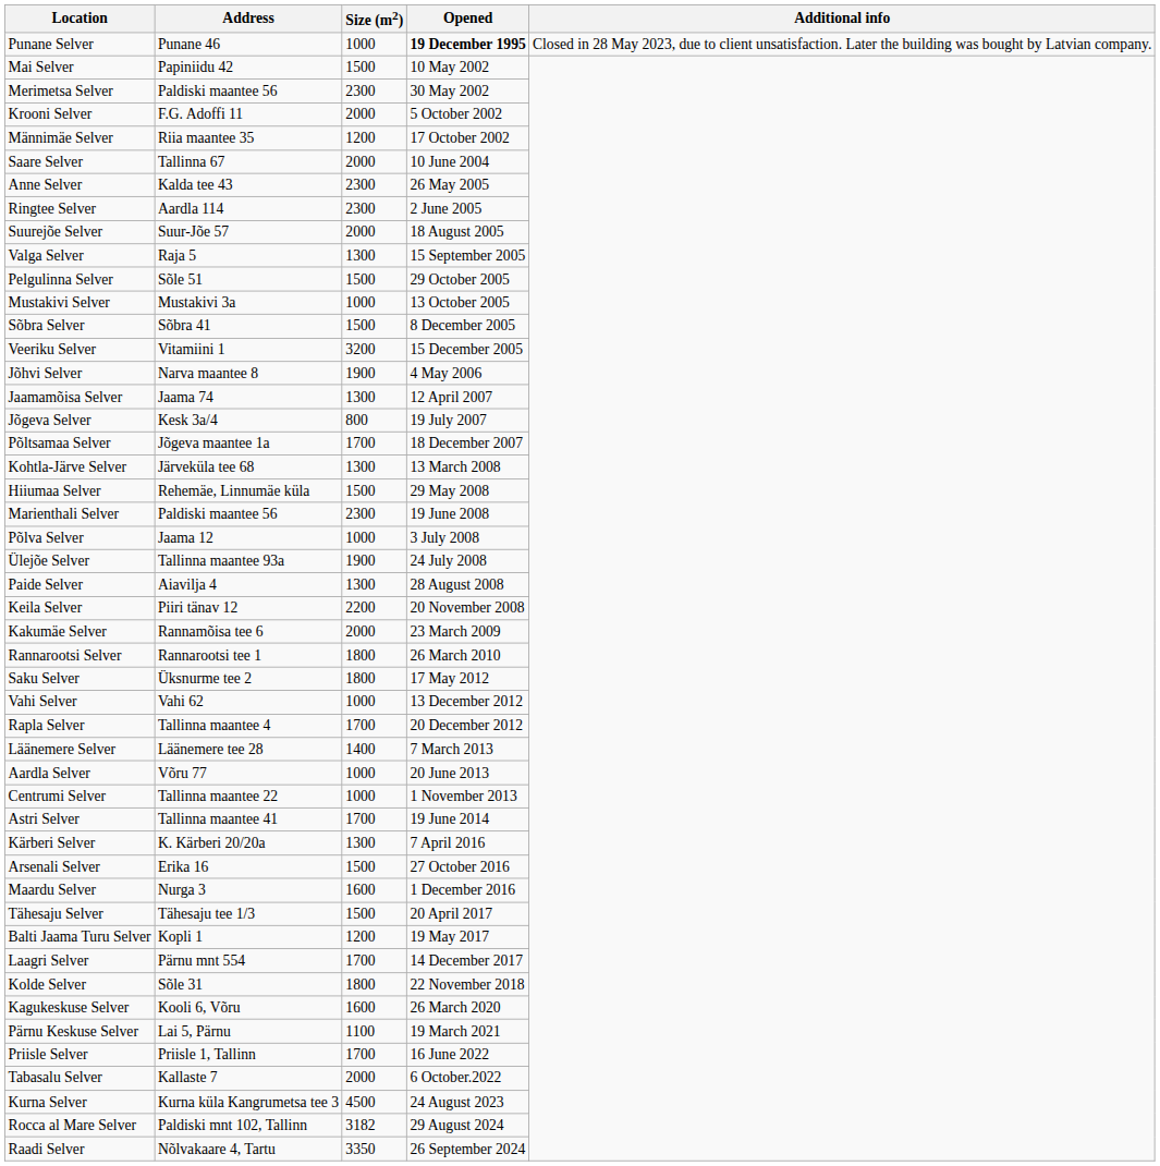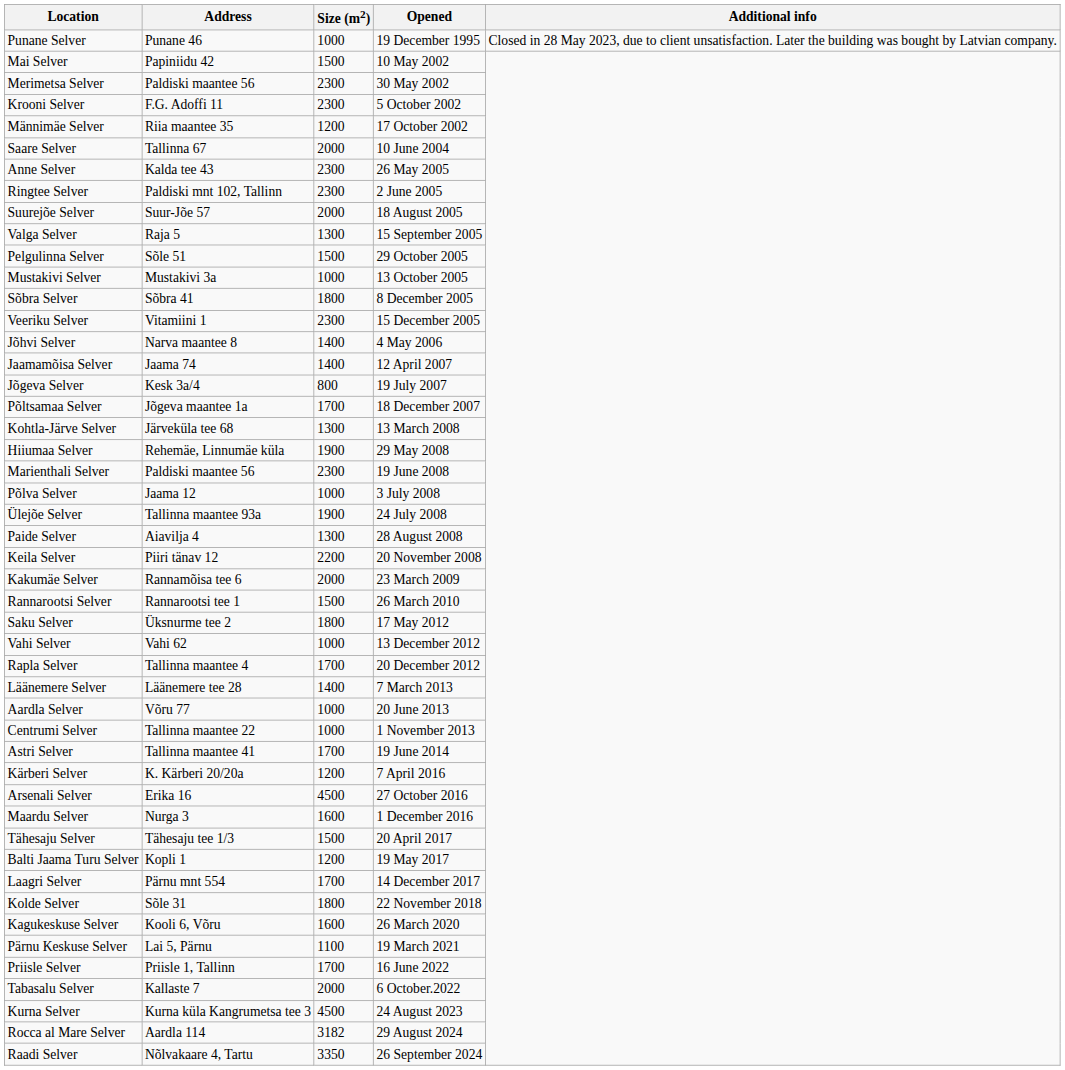 <table class="wikitable">
 <tr>
 <th>Location</th>
 <th>Address</th>
 <th>Size (m<sup>2</sup>)</th>
 <th>Opened</th>
 <th>Additional info</th>
 </tr>
 <tr>
 <td>Punane Selver</td>
 <td>Punane 46</td>
 <td>1000</td>
-<td><strong>19 December 1995</strong></td>
+<td>19 December 1995</td>
 <td>Closed in 28 May 2023, due to client unsatisfaction. Later the building was bought by Latvian company.</td>
 </tr>
 <tr>
 <td>Mai Selver</td>
 <td>Papiniidu 42</td>
 <td>1500</td>
 <td>10 May 2002</td>
 </tr>
 <tr>
 <td>Merimetsa Selver</td>
 <td>Paldiski maantee 56</td>
 <td>2300</td>
 <td>30 May 2002</td>
 </tr>
 <tr>
 <td>Krooni Selver</td>
 <td>F.G. Adoffi 11</td>
-<td>2000</td>
+<td>2300</td>
 <td>5 October 2002</td>
 </tr>
 <tr>
 <td>Männimäe Selver</td>
 <td>Riia maantee 35</td>
 <td>1200</td>
 <td>17 October 2002</td>
 </tr>
 <tr>
 <td>Saare Selver</td>
 <td>Tallinna 67</td>
 <td>2000</td>
 <td>10 June 2004</td>
 </tr>
 <tr>
 <td>Anne Selver</td>
 <td>Kalda tee 43</td>
 <td>2300</td>
 <td>26 May 2005</td>
 </tr>
 <tr>
 <td>Ringtee Selver</td>
-<td>Aardla 114</td>
+<td>Paldiski mnt 102, Tallinn</td>
 <td>2300</td>
 <td>2 June 2005</td>
 </tr>
 <tr>
 <td>Suurejõe Selver</td>
 <td>Suur-Jõe 57</td>
 <td>2000</td>
 <td>18 August 2005</td>
 </tr>
 <tr>
 <td>Valga Selver</td>
 <td>Raja 5</td>
 <td>1300</td>
 <td>15 September 2005</td>
 </tr>
 <tr>
 <td>Pelgulinna Selver</td>
 <td>Sõle 51</td>
 <td>1500</td>
 <td>29 October 2005</td>
 </tr>
 <tr>
 <td>Mustakivi Selver</td>
 <td>Mustakivi 3a</td>
 <td>1000</td>
 <td>13 October 2005</td>
 </tr>
 <tr>
 <td>Sõbra Selver</td>
 <td>Sõbra 41</td>
-<td>1500</td>
+<td>1800</td>
 <td>8 December 2005</td>
 </tr>
 <tr>
 <td>Veeriku Selver</td>
 <td>Vitamiini 1</td>
-<td>3200</td>
+<td>2300</td>
 <td>15 December 2005</td>
 </tr>
 <tr>
 <td>Jõhvi Selver</td>
 <td>Narva maantee 8</td>
-<td>1900</td>
+<td>1400</td>
 <td>4 May 2006</td>
 </tr>
 <tr>
 <td>Jaamamõisa Selver</td>
 <td>Jaama 74</td>
-<td>1300</td>
+<td>1400</td>
 <td>12 April 2007</td>
 </tr>
 <tr>
 <td>Jõgeva Selver</td>
 <td>Kesk 3a/4</td>
 <td>800</td>
 <td>19 July 2007</td>
 </tr>
 <tr>
 <td>Põltsamaa Selver</td>
 <td>Jõgeva maantee 1a</td>
 <td>1700</td>
 <td>18 December 2007</td>
 </tr>
 <tr>
 <td>Kohtla-Järve Selver</td>
 <td>Järveküla tee 68</td>
 <td>1300</td>
 <td>13 March 2008</td>
 </tr>
 <tr>
 <td>Hiiumaa Selver</td>
 <td>Rehemäe, Linnumäe küla</td>
-<td>1500</td>
+<td>1900</td>
 <td>29 May 2008</td>
 </tr>
 <tr>
 <td>Marienthali Selver</td>
 <td>Paldiski maantee 56</td>
 <td>2300</td>
 <td>19 June 2008</td>
 </tr>
 <tr>
 <td>Põlva Selver</td>
 <td>Jaama 12</td>
 <td>1000</td>
 <td>3 July 2008</td>
 </tr>
 <tr>
 <td>Ülejõe Selver</td>
 <td>Tallinna maantee 93a</td>
 <td>1900</td>
 <td>24 July 2008</td>
 </tr>
 <tr>
 <td>Paide Selver</td>
 <td>Aiavilja 4</td>
 <td>1300</td>
 <td>28 August 2008</td>
 </tr>
 <tr>
 <td>Keila Selver</td>
 <td>Piiri tänav 12</td>
 <td>2200</td>
 <td>20 November 2008</td>
 </tr>
 <tr>
 <td>Kakumäe Selver</td>
 <td>Rannamõisa tee 6</td>
 <td>2000</td>
 <td>23 March 2009</td>
 </tr>
 <tr>
 <td>Rannarootsi Selver</td>
 <td>Rannarootsi tee 1</td>
-<td>1800</td>
+<td>1500</td>
 <td>26 March 2010</td>
 </tr>
 <tr>
 <td>Saku Selver</td>
 <td>Üksnurme tee 2</td>
 <td>1800</td>
 <td>17 May 2012</td>
 </tr>
 <tr>
 <td>Vahi Selver</td>
 <td>Vahi 62</td>
 <td>1000</td>
 <td>13 December 2012</td>
 </tr>
 <tr>
 <td>Rapla Selver</td>
 <td>Tallinna maantee 4</td>
 <td>1700</td>
 <td>20 December 2012</td>
 </tr>
 <tr>
 <td>Läänemere Selver</td>
 <td>Läänemere tee 28</td>
 <td>1400</td>
 <td>7 March 2013</td>
 </tr>
 <tr>
 <td>Aardla Selver</td>
 <td>Võru 77</td>
 <td>1000</td>
 <td>20 June 2013</td>
 </tr>
 <tr>
 <td>Centrumi Selver</td>
 <td>Tallinna maantee 22</td>
 <td>1000</td>
 <td>1 November 2013</td>
 </tr>
 <tr>
 <td>Astri Selver</td>
 <td>Tallinna maantee 41</td>
 <td>1700</td>
 <td>19 June 2014</td>
 </tr>
 <tr>
 <td>Kärberi Selver</td>
 <td>K. Kärberi 20/20a</td>
-<td>1300</td>
+<td>1200</td>
 <td>7 April 2016</td>
 </tr>
 <tr>
 <td>Arsenali Selver</td>
 <td>Erika 16</td>
-<td>1500</td>
+<td>4500</td>
 <td>27 October 2016</td>
 </tr>
 <tr>
 <td>Maardu Selver</td>
 <td>Nurga 3</td>
 <td>1600</td>
 <td>1 December 2016</td>
 </tr>
 <tr>
 <td>Tähesaju Selver</td>
 <td>Tähesaju tee 1/3</td>
 <td>1500</td>
 <td>20 April 2017</td>
 </tr>
 <tr>
 <td>Balti Jaama Turu Selver</td>
 <td>Kopli 1</td>
 <td>1200</td>
 <td>19 May 2017</td>
 </tr>
 <tr>
 <td>Laagri Selver</td>
 <td>Pärnu mnt 554</td>
 <td>1700</td>
 <td>14 December 2017</td>
 </tr>
 <tr>
 <td>Kolde Selver</td>
 <td>Sõle 31</td>
 <td>1800</td>
 <td>22 November 2018</td>
 </tr>
 <tr>
 <td>Kagukeskuse Selver</td>
 <td>Kooli 6, Võru</td>
 <td>1600</td>
 <td>26 March 2020</td>
 </tr>
 <tr>
 <td>Pärnu Keskuse Selver</td>
 <td>Lai 5, Pärnu</td>
 <td>1100</td>
 <td>19 March 2021</td>
 </tr>
 <tr>
 <td>Priisle Selver</td>
 <td>Priisle 1, Tallinn</td>
 <td>1700</td>
 <td>16 June 2022</td>
 </tr>
 <tr>
 <td>Tabasalu Selver</td>
 <td>Kallaste 7</td>
 <td>2000</td>
 <td>6 October.2022</td>
 </tr>
 <tr>
 <td>Kurna Selver</td>
 <td>Kurna küla Kangrumetsa tee 3</td>
 <td>4500</td>
 <td>24 August 2023</td>
 </tr>
 <tr>
 <td>Rocca al Mare Selver</td>
-<td>Paldiski mnt 102, Tallinn</td>
+<td>Aardla 114</td>
 <td>3182</td>
 <td>29 August 2024</td>
 </tr>
 <tr>
 <td>Raadi Selver</td>
 <td>Nõlvakaare 4, Tartu</td>
 <td>3350</td>
 <td>26 September 2024</td>
 </tr>
 </table>
